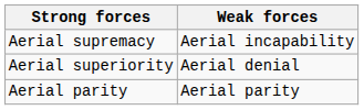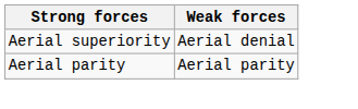 <table class="wikitable">
 <tr>
 <th>Strong forces</th>
 <th>Weak forces</th>
-</tr>
-<tr>
-<td>Aerial supremacy</td>
-<td>Aerial incapability</td>
 </tr>
 <tr>
 <td>Aerial superiority</td>
 <td>Aerial denial</td>
 </tr>
 <tr>
 <td>Aerial parity</td>
 <td>Aerial parity</td>
 </tr>
 </table>
